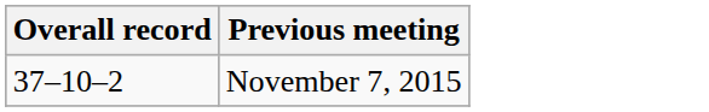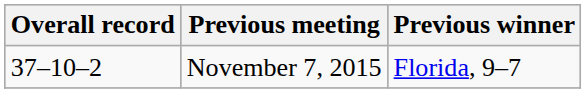 <table class="wikitable">
 <tr>
 <th>Overall record</th>
 <th>Previous meeting</th>
+<th>Previous winner</th>
 </tr>
 <tr>
 <td>37–10–2</td>
 <td>November 7, 2015</td>
+<td><a href='#'>Florida</a>, 9–7</td>
 </tr>
 </table>
